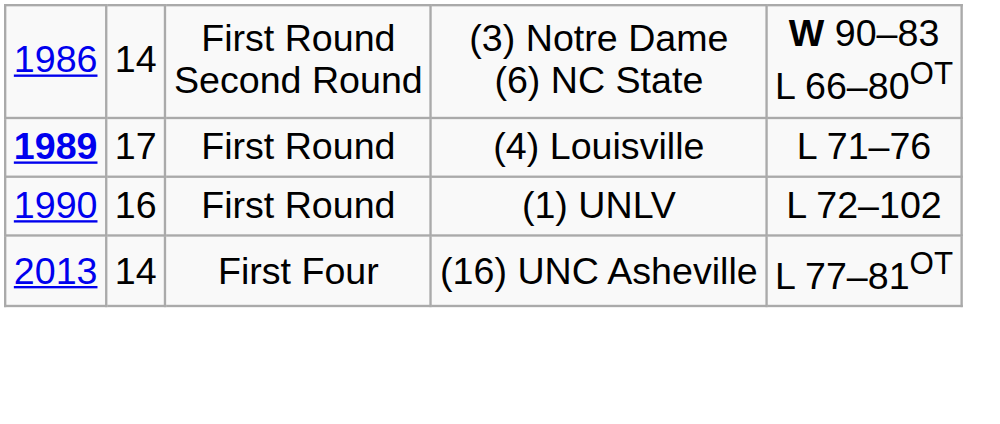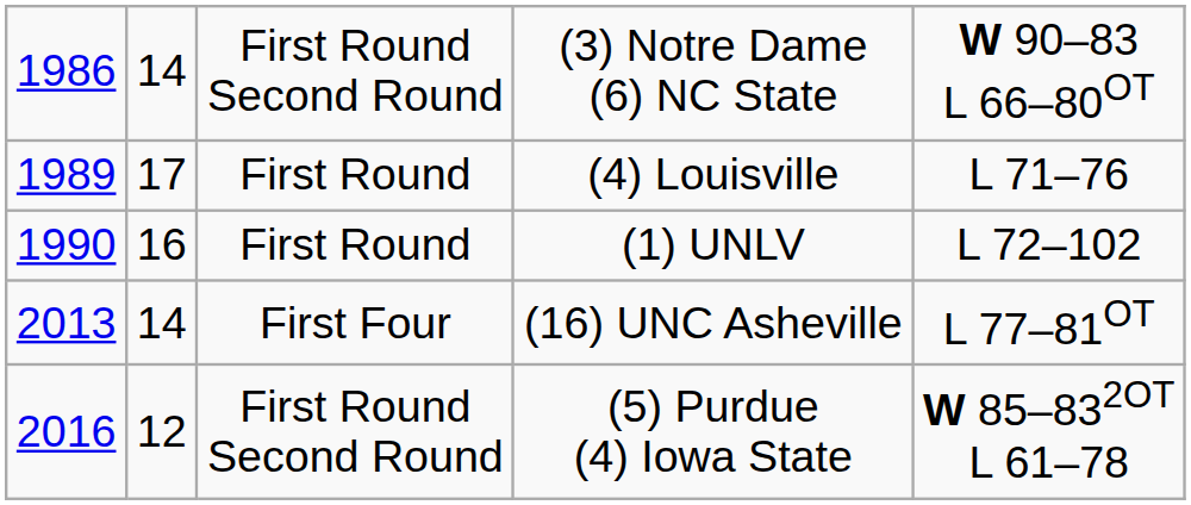 <table class="wikitable">
 <tr align="center">
 <td><a href='#'>1986</a></td>
 <td>14</td>
 <td>First Round<br>Second Round</td>
 <td>(3) Notre Dame<br>(6) NC State</td>
 <td><strong>W</strong> 90–83<br>L 66–80<sup>OT</sup></td>
 </tr>
 <tr align="center">
-<td><strong><a href='#'>1989</a></strong></td>
+<td><a href='#'>1989</a></td>
 <td>17</td>
 <td>First Round</td>
 <td>(4) Louisville</td>
 <td>L 71–76</td>
 </tr>
 <tr align="center">
 <td><a href='#'>1990</a></td>
 <td>16</td>
 <td>First Round</td>
 <td>(1) UNLV</td>
 <td>L 72–102</td>
 </tr>
 <tr align="center">
 <td><a href='#'>2013</a></td>
 <td>14</td>
 <td>First Four</td>
 <td>(16) UNC Asheville</td>
 <td>L 77–81<sup>OT</sup></td>
 </tr>
+<tr align="center">
+<td><a href='#'>2016</a></td>
+<td>12</td>
+<td>First Round<br>Second Round</td>
+<td>(5) Purdue<br>(4) Iowa State</td>
+<td><strong>W</strong> 85–83<sup>2OT</sup><br> L 61–78</td>
+</tr>
 </table>
